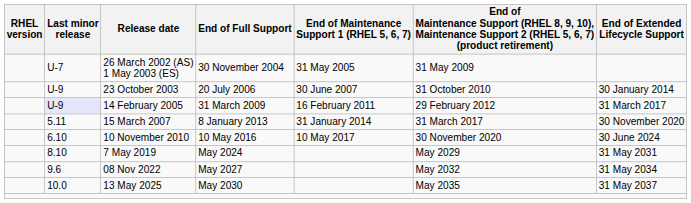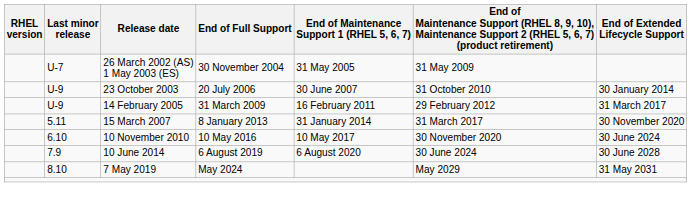 <table class="wikitable">
 <tr>
 <th>RHEL<br>version</th>
 <th>Last minor<br>release</th>
 <th>Release date</th>
 <th>End of Full Support</th>
 <th>End of Maintenance<br>Support 1 (RHEL 5, 6, 7)</th>
 <th>End of <br> Maintenance Support (RHEL 8, 9, 10), <br> Maintenance Support 2 (RHEL 5, 6, 7) <br> (product retirement)</th>
 <th>End of Extended<br>Lifecycle Support</th>
 </tr>
 <tr>
 <td></td>
 <td>U-7</td>
 <td>26 March 2002 (AS)<br> 1 May 2003 (ES)</td>
 <td>30 November 2004</td>
 <td>31 May 2005</td>
 <td>31 May 2009</td>
 <td></td>
 </tr>
 <tr>
 <td></td>
 <td>U-9</td>
 <td>23 October 2003</td>
 <td>20 July 2006</td>
 <td>30 June 2007</td>
 <td>31 October 2010</td>
 <td>30 January 2014</td>
 </tr>
 <tr>
 <td></td>
-<td style="background: lavender;">U-9</td>
+<td>U-9</td>
 <td>14 February 2005</td>
 <td>31 March 2009</td>
 <td>16 February 2011</td>
 <td>29 February 2012</td>
 <td>31 March 2017</td>
 </tr>
 <tr>
 <td></td>
 <td>5.11</td>
 <td>15 March 2007</td>
 <td>8 January 2013</td>
 <td>31 January 2014</td>
 <td>31 March 2017</td>
 <td>30 November 2020</td>
 </tr>
 <tr>
 <td></td>
 <td>6.10</td>
 <td>10 November 2010</td>
 <td>10 May 2016</td>
 <td>10 May 2017</td>
 <td>30 November 2020</td>
 <td>30 June 2024</td>
 </tr>
 <tr>
 <td></td>
+<td>7.9</td>
+<td>10 June 2014</td>
+<td>6 August 2019</td>
+<td>6 August 2020</td>
+<td>30 June 2024</td>
+<td>30 June 2028</td>
+</tr>
+<tr>
+<td></td>
 <td>8.10</td>
 <td>7 May 2019</td>
 <td>May 2024</td>
 <td></td>
 <td>May 2029</td>
 <td>31 May 2031</td>
 </tr>
 <tr>
-<td></td>
-<td>9.6</td>
-<td>08 Nov 2022</td>
-<td>May 2027</td>
-<td></td>
-<td>May 2032</td>
-<td>31 May 2034</td>
-</tr>
-<tr>
-<td></td>
-<td>10.0</td>
-<td>13 May 2025</td>
-<td>May 2030</td>
-<td></td>
-<td>May 2035</td>
-<td>31 May 2037</td>
-</tr>
-<tr>
 <td colspan="7"><small></small></td>
 </tr>
 </table>
